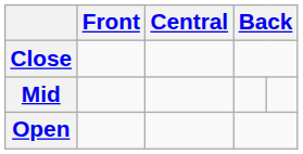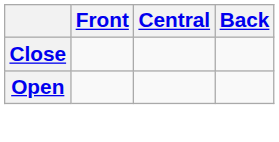 <table class="wikitable" style=text-align:center>
 <tr>
 <th></th>
 <th><a href='#'>Front</a></th>
 <th><a href='#'>Central</a></th>
 <th colspan="2"><a href='#'>Back</a></th>
 </tr>
 <tr>
 <th><a href='#'>Close</a></th>
 <td> </td>
 <td></td>
 <td colspan="2"> </td>
 </tr>
 <tr>
-<th><a href='#'>Mid</a></th>
-<td> </td>
-<td> </td>
-<td></td>
-<td> </td>
-</tr>
-<tr>
 <th><a href='#'>Open</a></th>
 <td></td>
 <td> </td>
 <td colspan="2"></td>
 </tr>
 </table>
